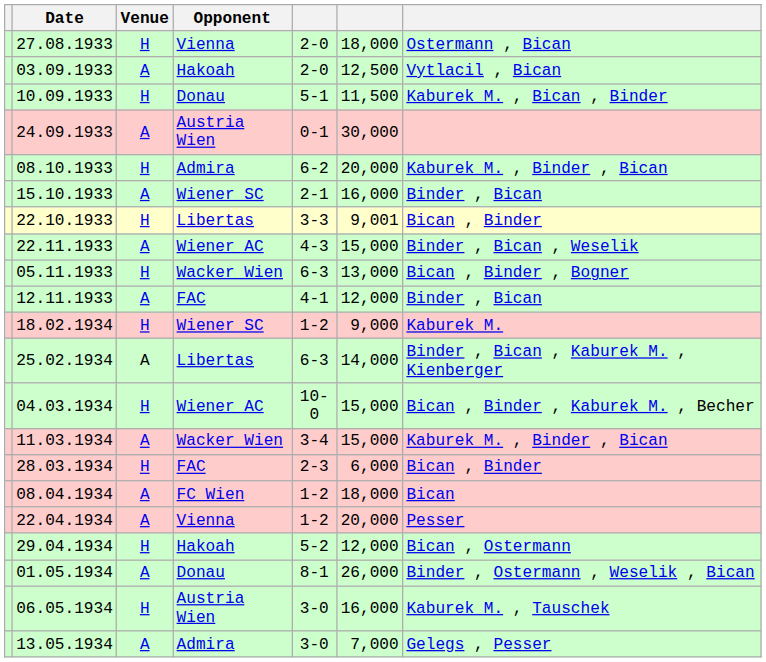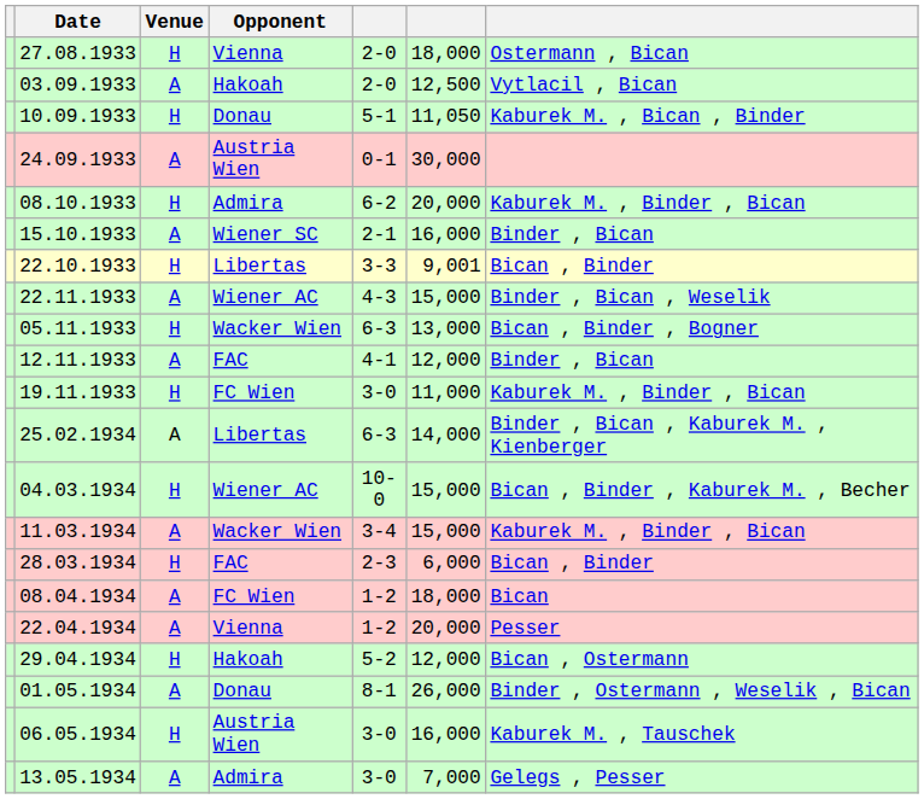 <table class="wikitable" Style="text-align: center">
 <tr>
 <th></th>
 <th>Date</th>
 <th>Venue</th>
 <th>Opponent</th>
 <th></th>
 <th></th>
 <th></th>
 </tr>
 <tr style="background:#cfc">
 <td></td>
 <td>27.08.1933</td>
 <td><a href='#'>H</a></td>
 <td align="left"><a href='#'>Vienna</a></td>
 <td>2-0</td>
 <td align="right">18,000</td>
 <td align="left"><a href='#'>Ostermann</a> , <a href='#'>Bican</a> </td>
 </tr>
 <tr style="background:#cfc">
 <td></td>
 <td>03.09.1933</td>
 <td><a href='#'>A</a></td>
 <td align="left"><a href='#'>Hakoah</a></td>
 <td>2-0</td>
 <td align="right">12,500</td>
 <td align="left"><a href='#'>Vytlacil</a> , <a href='#'>Bican</a> </td>
 </tr>
 <tr style="background:#cfc">
 <td></td>
 <td>10.09.1933</td>
 <td><a href='#'>H</a></td>
 <td align="left"><a href='#'>Donau</a></td>
 <td>5-1</td>
-<td align="right">11,500</td>
+<td align="right">11,050</td>
 <td align="left"><a href='#'>Kaburek M.</a>  , <a href='#'>Bican</a>  , <a href='#'>Binder</a> </td>
 </tr>
 <tr style="background:#fcc">
 <td></td>
 <td>24.09.1933</td>
 <td><a href='#'>A</a></td>
 <td align="left"><a href='#'>Austria Wien</a></td>
 <td>0-1</td>
 <td align="right">30,000</td>
 <td align="left"></td>
 </tr>
 <tr style="background:#cfc">
 <td></td>
 <td>08.10.1933</td>
 <td><a href='#'>H</a></td>
 <td align="left"><a href='#'>Admira</a></td>
 <td>6-2</td>
 <td align="right">20,000</td>
 <td align="left"><a href='#'>Kaburek M.</a>   , <a href='#'>Binder</a>  , <a href='#'>Bican</a> </td>
 </tr>
 <tr style="background:#cfc">
 <td></td>
 <td>15.10.1933</td>
 <td><a href='#'>A</a></td>
 <td align="left"><a href='#'>Wiener SC</a></td>
 <td>2-1</td>
 <td align="right">16,000</td>
 <td align="left"><a href='#'>Binder</a> , <a href='#'>Bican</a> </td>
 </tr>
 <tr style="background:#ffc">
 <td></td>
 <td>22.10.1933</td>
 <td><a href='#'>H</a></td>
 <td align="left"><a href='#'>Libertas</a></td>
 <td>3-3</td>
 <td align="right">9,001</td>
 <td align="left"><a href='#'>Bican</a> , <a href='#'>Binder</a>  </td>
 </tr>
 <tr style="background:#cfc">
 <td></td>
 <td>22.11.1933</td>
 <td><a href='#'>A</a></td>
 <td align="left"><a href='#'>Wiener AC</a></td>
 <td>4-3</td>
 <td align="right">15,000</td>
 <td align="left"><a href='#'>Binder</a> , <a href='#'>Bican</a>  , <a href='#'>Weselik</a> </td>
 </tr>
 <tr style="background:#cfc">
 <td></td>
 <td>05.11.1933</td>
 <td><a href='#'>H</a></td>
 <td align="left"><a href='#'>Wacker Wien</a></td>
 <td>6-3</td>
 <td align="right">13,000</td>
 <td align="left"><a href='#'>Bican</a>   , <a href='#'>Binder</a>  , <a href='#'>Bogner</a> </td>
 </tr>
 <tr style="background:#cfc">
 <td></td>
 <td>12.11.1933</td>
 <td><a href='#'>A</a></td>
 <td align="left"><a href='#'>FAC</a></td>
 <td>4-1</td>
 <td align="right">12,000</td>
 <td align="left"><a href='#'>Binder</a>  , <a href='#'>Bican</a>  </td>
 </tr>
-<tr style="background:#fcc">
+<tr style="background:#cfc">
 <td></td>
-<td>18.02.1934</td>
+<td>19.11.1933</td>
 <td><a href='#'>H</a></td>
-<td align="left"><a href='#'>Wiener SC</a></td>
-<td>1-2</td>
-<td align="right">9,000</td>
-<td align="left"><a href='#'>Kaburek M.</a> </td>
+<td align="left"><a href='#'>FC Wien</a></td>
+<td>3-0</td>
+<td align="right">11,000</td>
+<td align="left"><a href='#'>Kaburek M.</a> , <a href='#'>Binder</a> , <a href='#'>Bican</a> </td>
 </tr>
 <tr style="background:#cfc">
 <td></td>
 <td>25.02.1934</td>
 <td>A</td>
 <td align="left"><a href='#'>Libertas</a></td>
 <td>6-3</td>
 <td align="right">14,000</td>
 <td align="left"><a href='#'>Binder</a> , <a href='#'>Bican</a>  , <a href='#'>Kaburek M.</a>  , <a href='#'>Kienberger</a> </td>
 </tr>
 <tr style="background:#cfc">
 <td></td>
 <td>04.03.1934</td>
 <td><a href='#'>H</a></td>
 <td align="left"><a href='#'>Wiener AC</a></td>
 <td>10-0</td>
 <td align="right">15,000</td>
 <td align="left"><a href='#'>Bican</a>   , <a href='#'>Binder</a>  , <a href='#'>Kaburek M.</a>    , Becher </td>
 </tr>
 <tr style="background:#fcc">
 <td></td>
 <td>11.03.1934</td>
 <td><a href='#'>A</a></td>
 <td align="left"><a href='#'>Wacker Wien</a></td>
 <td>3-4</td>
 <td align="right">15,000</td>
 <td align="left"><a href='#'>Kaburek M.</a> , <a href='#'>Binder</a> , <a href='#'>Bican</a> </td>
 </tr>
 <tr style="background:#fcc">
 <td></td>
 <td>28.03.1934</td>
 <td><a href='#'>H</a></td>
 <td align="left"><a href='#'>FAC</a></td>
 <td>2-3</td>
 <td align="right">6,000</td>
 <td align="left"><a href='#'>Bican</a> , <a href='#'>Binder</a> </td>
 </tr>
 <tr style="background:#fcc">
 <td></td>
 <td>08.04.1934</td>
 <td><a href='#'>A</a></td>
 <td align="left"><a href='#'>FC Wien</a></td>
 <td>1-2</td>
 <td align="right">18,000</td>
 <td align="left"><a href='#'>Bican</a> </td>
 </tr>
 <tr style="background:#fcc">
 <td></td>
 <td>22.04.1934</td>
 <td><a href='#'>A</a></td>
 <td align="left"><a href='#'>Vienna</a></td>
 <td>1-2</td>
 <td align="right">20,000</td>
 <td align="left"><a href='#'>Pesser</a> </td>
 </tr>
 <tr style="background:#cfc">
 <td></td>
 <td>29.04.1934</td>
 <td><a href='#'>H</a></td>
 <td align="left"><a href='#'>Hakoah</a></td>
 <td>5-2</td>
 <td align="right">12,000</td>
 <td align="left"><a href='#'>Bican</a>    , <a href='#'>Ostermann</a> </td>
 </tr>
 <tr style="background:#cfc">
 <td></td>
 <td>01.05.1934</td>
 <td><a href='#'>A</a></td>
 <td align="left"><a href='#'>Donau</a></td>
 <td>8-1</td>
 <td align="right">26,000</td>
 <td align="left"><a href='#'>Binder</a>   , <a href='#'>Ostermann</a>  , <a href='#'>Weselik</a> , <a href='#'>Bican</a>  </td>
 </tr>
 <tr style="background:#cfc">
 <td></td>
 <td>06.05.1934</td>
 <td><a href='#'>H</a></td>
 <td align="left"><a href='#'>Austria Wien</a></td>
 <td>3-0</td>
 <td align="right">16,000</td>
 <td align="left"><a href='#'>Kaburek M.</a> , <a href='#'>Tauschek</a> </td>
 </tr>
 <tr style="background:#cfc">
 <td></td>
 <td>13.05.1934</td>
 <td><a href='#'>A</a></td>
 <td align="left"><a href='#'>Admira</a></td>
 <td>3-0</td>
 <td align="right">7,000</td>
 <td align="left"><a href='#'>Gelegs</a> , <a href='#'>Pesser</a>  </td>
 </tr>
 </table>
